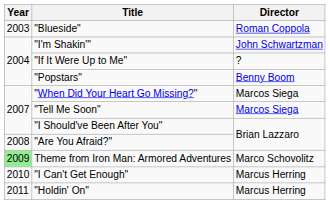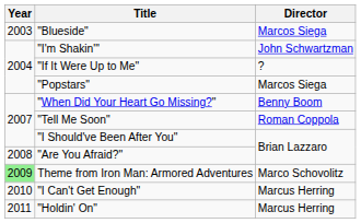 <table class="wikitable">
 <tr>
 <th>Year</th>
 <th>Title</th>
 <th>Director</th>
 </tr>
 <tr>
 <td>2003</td>
 <td>"Blueside"</td>
-<td><a href='#'>Roman Coppola</a></td>
+<td><a href='#'>Marcos Siega</a></td>
 </tr>
 <tr>
 <td rowspan="3">2004</td>
 <td>"I'm Shakin'"</td>
 <td><a href='#'>John Schwartzman</a></td>
 </tr>
 <tr>
 <td>"If It Were Up to Me"</td>
 <td>?</td>
 </tr>
 <tr>
 <td>"Popstars"</td>
-<td><a href='#'>Benny Boom</a></td>
+<td>Marcos Siega</td>
 </tr>
 <tr>
 <td rowspan="3">2007</td>
 <td>"<a href='#'>When Did Your Heart Go Missing?</a>"</td>
-<td>Marcos Siega</td>
+<td><a href='#'>Benny Boom</a></td>
 </tr>
 <tr>
 <td>"Tell Me Soon"</td>
-<td><a href='#'>Marcos Siega</a></td>
+<td><a href='#'>Roman Coppola</a></td>
 </tr>
 <tr>
 <td>"I Should've Been After You"</td>
 <td rowspan="2">Brian Lazzaro</td>
 </tr>
 <tr>
 <td>2008</td>
 <td>"Are You Afraid?"</td>
 </tr>
 <tr>
 <td style="background: lightgreen;">2009</td>
 <td>Theme from Iron Man: Armored Adventures</td>
 <td>Marco Schovolitz</td>
 </tr>
 <tr>
 <td>2010</td>
 <td>"I Can't Get Enough"</td>
 <td>Marcus Herring</td>
 </tr>
 <tr>
 <td>2011</td>
 <td>"Holdin' On"</td>
 <td>Marcus Herring</td>
 </tr>
 </table>
